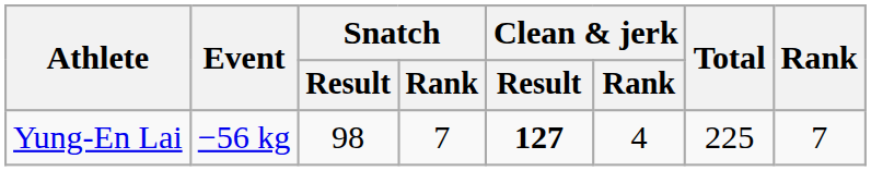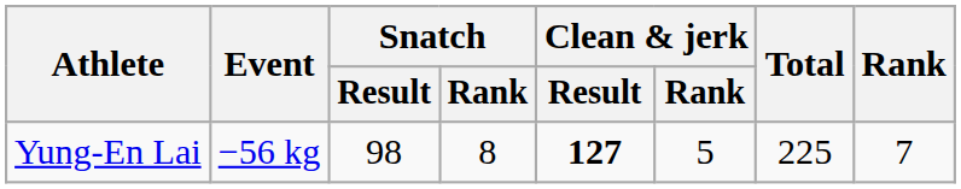 <table class="wikitable" style="font-size:90%">
 <tr>
 <th rowspan="2">Athlete</th>
 <th rowspan="2">Event</th>
 <th colspan="2">Snatch</th>
 <th colspan="2">Clean & jerk</th>
 <th rowspan="2">Total</th>
 <th rowspan="2">Rank</th>
 </tr>
 <tr style="font-size:95%">
 <th>Result</th>
 <th>Rank</th>
 <th>Result</th>
 <th>Rank</th>
 </tr>
 <tr align=center>
 <td align=left><a href='#'>Yung-En Lai</a></td>
 <td align=left><a href='#'>−56 kg</a></td>
 <td>98</td>
-<td>7</td>
+<td>8</td>
 <td><strong>127</strong></td>
-<td>4</td>
+<td>5</td>
 <td>225</td>
 <td>7</td>
 </tr>
 </table>
